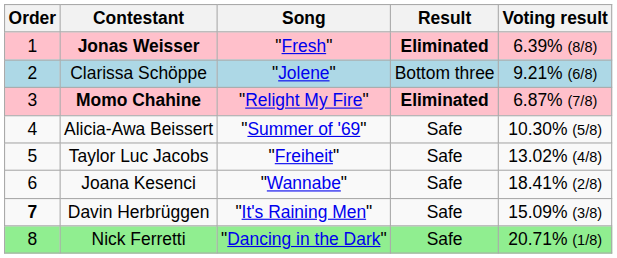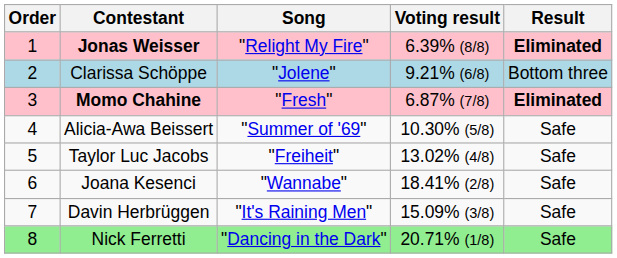 <table class="wikitable" style="text-align:center;">
 <tr>
 <th>Order</th>
 <th>Contestant</th>
 <th>Song</th>
+<th>Voting result</th>
 <th>Result</th>
-<th>Voting result</th>
 </tr>
 <tr bgcolor="pink">
 <td>1</td>
 <td><strong>Jonas Weisser</strong></td>
-<td>"<a href='#'>Fresh</a>"</td>
+<td>"<a href='#'>Relight My Fire</a>"</td>
+<td>6.39% <small>(8/8)</small></td>
 <td><strong>Eliminated</strong></td>
-<td>6.39% <small>(8/8)</small></td>
 </tr>
 <tr bgcolor="lightblue">
 <td>2</td>
 <td>Clarissa Schöppe</td>
 <td>"<a href='#'>Jolene</a>"</td>
+<td>9.21% <small>(6/8)</small></td>
 <td>Bottom three</td>
-<td>9.21% <small>(6/8)</small></td>
 </tr>
 <tr bgcolor="pink">
 <td>3</td>
 <td><strong>Momo Chahine</strong></td>
-<td>"<a href='#'>Relight My Fire</a>"</td>
+<td>"<a href='#'>Fresh</a>"</td>
+<td>6.87% <small>(7/8)</small></td>
 <td><strong>Eliminated</strong></td>
-<td>6.87% <small>(7/8)</small></td>
 </tr>
 <tr>
 <td>4</td>
 <td>Alicia-Awa Beissert</td>
 <td>"<a href='#'>Summer of '69</a>"</td>
+<td>10.30% <small>(5/8)</small></td>
 <td>Safe</td>
-<td>10.30% <small>(5/8)</small></td>
 </tr>
 <tr>
 <td>5</td>
 <td>Taylor Luc Jacobs</td>
 <td>"<a href='#'>Freiheit</a>"</td>
+<td>13.02% <small>(4/8)</small></td>
 <td>Safe</td>
-<td>13.02% <small>(4/8)</small></td>
 </tr>
 <tr>
 <td>6</td>
 <td>Joana Kesenci</td>
 <td>"<a href='#'>Wannabe</a>"</td>
+<td>18.41%  <small>(2/8)</small></td>
 <td>Safe</td>
-<td>18.41%  <small>(2/8)</small></td>
 </tr>
 <tr>
-<td><strong>7</strong></td>
+<td>7</td>
 <td>Davin Herbrüggen</td>
 <td>"<a href='#'>It's Raining Men</a>"</td>
+<td>15.09% <small>(3/8)</small></td>
 <td>Safe</td>
-<td>15.09% <small>(3/8)</small></td>
 </tr>
 <tr bgcolor="lightgreen">
 <td>8</td>
 <td>Nick Ferretti</td>
 <td>"<a href='#'>Dancing in the Dark</a>"</td>
+<td>20.71%   <small>(1/8)</small></td>
 <td>Safe</td>
-<td>20.71%   <small>(1/8)</small></td>
 </tr>
 </table>
